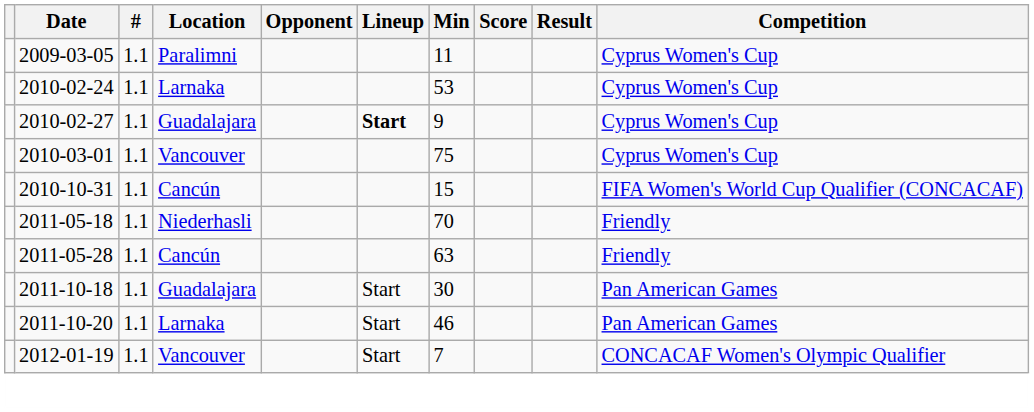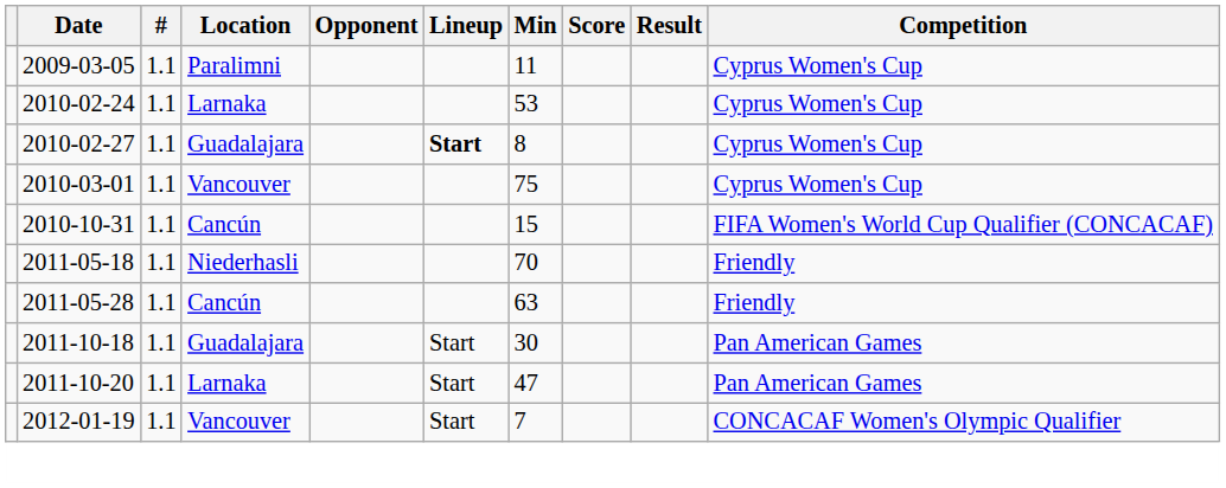 <table class="wikitable collapsible collapsed sortable" style="font-size:90%">
 <tr>
 <th></th>
 <th>Date</th>
 <th>#</th>
 <th>Location</th>
 <th>Opponent</th>
 <th>Lineup</th>
 <th data-sort-type="number">Min</th>
 <th data-sort-type="number">Score</th>
 <th data-sort-type="number">Result</th>
 <th>Competition</th>
 </tr>
 <tr>
 <td></td>
 <td>2009-03-05</td>
 <td>1.1</td>
 <td><a href='#'>Paralimni</a></td>
 <td></td>
 <td></td>
 <td>11</td>
 <td></td>
 <td></td>
 <td><a href='#'>Cyprus Women's Cup</a></td>
 </tr>
 <tr>
 <td></td>
 <td>2010-02-24</td>
 <td>1.1</td>
 <td><a href='#'>Larnaka</a></td>
 <td></td>
 <td></td>
 <td>53</td>
 <td></td>
 <td></td>
 <td><a href='#'>Cyprus Women's Cup</a></td>
 </tr>
 <tr>
 <td></td>
 <td>2010-02-27</td>
 <td>1.1</td>
 <td><a href='#'>Guadalajara</a></td>
 <td></td>
 <td><strong>Start</strong></td>
-<td>9</td>
+<td>8</td>
 <td></td>
 <td></td>
 <td><a href='#'>Cyprus Women's Cup</a></td>
 </tr>
 <tr>
 <td></td>
 <td>2010-03-01</td>
 <td>1.1</td>
 <td><a href='#'>Vancouver</a></td>
 <td></td>
 <td></td>
 <td>75</td>
 <td></td>
 <td></td>
 <td><a href='#'>Cyprus Women's Cup</a></td>
 </tr>
 <tr>
 <td></td>
 <td>2010-10-31</td>
 <td>1.1</td>
 <td><a href='#'>Cancún</a></td>
 <td></td>
 <td></td>
 <td>15</td>
 <td></td>
 <td></td>
 <td><a href='#'>FIFA Women's World Cup Qualifier (CONCACAF)</a></td>
 </tr>
 <tr>
 <td></td>
 <td>2011-05-18</td>
 <td>1.1</td>
 <td><a href='#'>Niederhasli</a></td>
 <td></td>
 <td></td>
 <td>70</td>
 <td></td>
 <td></td>
 <td><a href='#'>Friendly</a></td>
 </tr>
 <tr>
 <td></td>
 <td>2011-05-28</td>
 <td>1.1</td>
 <td><a href='#'>Cancún</a></td>
 <td></td>
 <td></td>
 <td>63</td>
 <td></td>
 <td></td>
 <td><a href='#'>Friendly</a></td>
 </tr>
 <tr>
 <td></td>
 <td>2011-10-18</td>
 <td>1.1</td>
 <td><a href='#'>Guadalajara</a></td>
 <td></td>
 <td>Start</td>
 <td>30</td>
 <td></td>
 <td></td>
 <td><a href='#'>Pan American Games</a></td>
 </tr>
 <tr>
 <td></td>
 <td>2011-10-20</td>
 <td>1.1</td>
 <td><a href='#'>Larnaka</a></td>
 <td></td>
 <td>Start</td>
-<td>46</td>
+<td>47</td>
 <td></td>
 <td></td>
 <td><a href='#'>Pan American Games</a></td>
 </tr>
 <tr>
 <td></td>
 <td>2012-01-19</td>
 <td>1.1</td>
 <td><a href='#'>Vancouver</a></td>
 <td></td>
 <td>Start</td>
 <td>7</td>
 <td></td>
 <td></td>
 <td><a href='#'>CONCACAF Women's Olympic Qualifier</a></td>
 </tr>
 <tr class="sortbottom">
 <td colspan=10 style="background:white; border-color:white"><br></td>
 </tr>
 </table>
